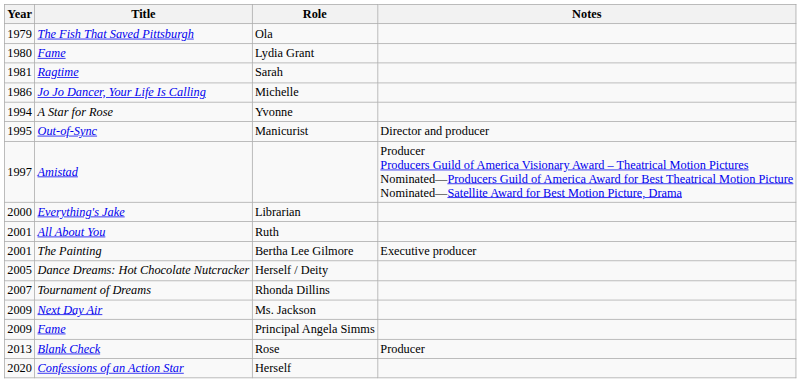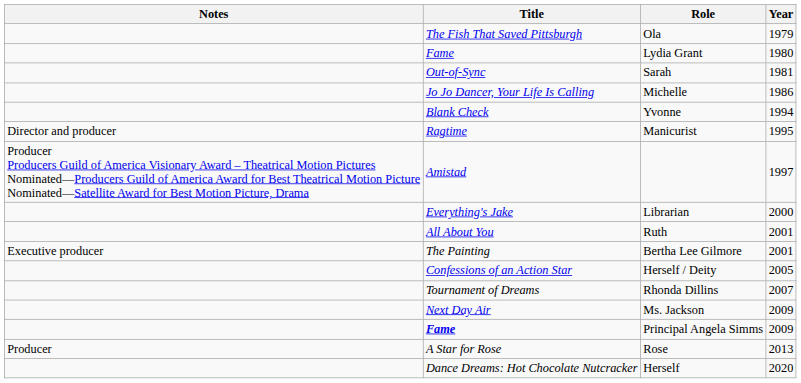 <table class="wikitable sortable">
 <tr>
-<th>Year</th>
+<th>Notes</th>
 <th>Title</th>
 <th>Role</th>
-<th>Notes</th>
+<th>Year</th>
 </tr>
 <tr>
-<td>1979</td>
+<td></td>
 <td><em><a href='#'>The Fish That Saved Pittsburgh</a></em></td>
 <td>Ola</td>
-<td></td>
+<td>1979</td>
 </tr>
 <tr>
-<td>1980</td>
+<td></td>
 <td><em><a href='#'>Fame</a></em></td>
 <td>Lydia Grant</td>
-<td></td>
+<td>1980</td>
 </tr>
 <tr>
+<td></td>
+<td><em><a href='#'>Out-of-Sync</a></em></td>
+<td>Sarah</td>
 <td>1981</td>
-<td><em><a href='#'>Ragtime</a></em></td>
-<td>Sarah</td>
-<td></td>
 </tr>
 <tr>
-<td>1986</td>
+<td></td>
 <td><em><a href='#'>Jo Jo Dancer, Your Life Is Calling</a></em></td>
 <td>Michelle</td>
-<td></td>
+<td>1986</td>
 </tr>
 <tr>
+<td></td>
+<td><em><a href='#'>Blank Check</a></em></td>
+<td>Yvonne</td>
 <td>1994</td>
-<td><em>A Star for Rose</em></td>
-<td>Yvonne</td>
-<td></td>
 </tr>
 <tr>
+<td>Director and producer</td>
+<td><em><a href='#'>Ragtime</a></em></td>
+<td>Manicurist</td>
 <td>1995</td>
-<td><em><a href='#'>Out-of-Sync</a></em></td>
-<td>Manicurist</td>
-<td>Director and producer</td>
 </tr>
 <tr>
-<td>1997</td>
+<td>Producer<br><a href='#'>Producers Guild of America Visionary Award – Theatrical Motion Pictures</a><br>Nominated—<a href='#'>Producers Guild of America Award for Best Theatrical Motion Picture</a><br>Nominated—<a href='#'>Satellite Award for Best Motion Picture, Drama</a></td>
 <td><em><a href='#'>Amistad</a></em></td>
 <td></td>
-<td>Producer<br><a href='#'>Producers Guild of America Visionary Award – Theatrical Motion Pictures</a><br>Nominated—<a href='#'>Producers Guild of America Award for Best Theatrical Motion Picture</a><br>Nominated—<a href='#'>Satellite Award for Best Motion Picture, Drama</a></td>
+<td>1997</td>
 </tr>
 <tr>
-<td>2000</td>
+<td></td>
 <td><em><a href='#'>Everything's Jake</a></em></td>
 <td>Librarian</td>
-<td></td>
+<td>2000</td>
 </tr>
 <tr>
-<td>2001</td>
+<td></td>
 <td><em><a href='#'>All About You</a></em></td>
 <td>Ruth</td>
-<td></td>
+<td>2001</td>
 </tr>
 <tr>
-<td>2001</td>
+<td>Executive producer</td>
 <td><em>The Painting</em></td>
 <td>Bertha Lee Gilmore</td>
-<td>Executive producer</td>
+<td>2001</td>
 </tr>
 <tr>
+<td></td>
+<td><em><a href='#'>Confessions of an Action Star</a></em></td>
+<td>Herself / Deity</td>
 <td>2005</td>
-<td><em>Dance Dreams: Hot Chocolate Nutcracker</em></td>
-<td>Herself / Deity</td>
-<td></td>
 </tr>
 <tr>
-<td>2007</td>
+<td></td>
 <td><em>Tournament of Dreams</em></td>
 <td>Rhonda Dillins</td>
-<td></td>
+<td>2007</td>
 </tr>
 <tr>
-<td>2009</td>
+<td></td>
 <td><em><a href='#'>Next Day Air</a></em></td>
 <td>Ms. Jackson</td>
-<td></td>
+<td>2009</td>
 </tr>
 <tr>
+<td></td>
+<td><strong><a href='#'><em>Fame</em></a></strong></td>
+<td>Principal Angela Simms</td>
 <td>2009</td>
-<td><a href='#'><em>Fame</em></a></td>
-<td>Principal Angela Simms</td>
-<td></td>
 </tr>
 <tr>
+<td>Producer</td>
+<td><em>A Star for Rose</em></td>
+<td>Rose</td>
 <td>2013</td>
-<td><em><a href='#'>Blank Check</a></em></td>
-<td>Rose</td>
-<td>Producer</td>
 </tr>
 <tr>
+<td></td>
+<td><em>Dance Dreams: Hot Chocolate Nutcracker</em></td>
+<td>Herself</td>
 <td>2020</td>
-<td><em><a href='#'>Confessions of an Action Star</a></em></td>
-<td>Herself</td>
-<td></td>
 </tr>
 </table>
